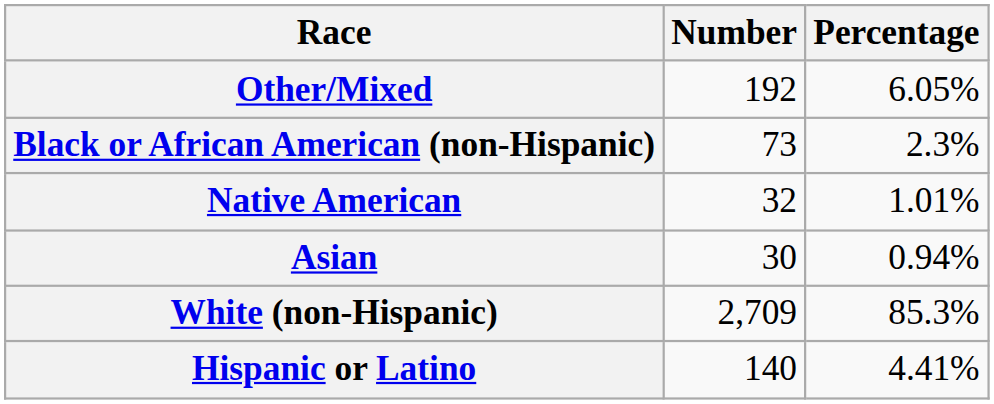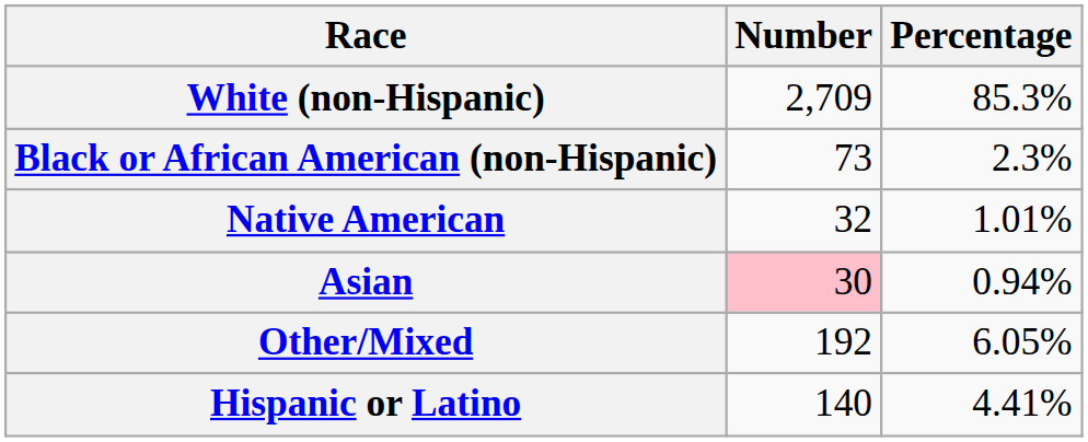 <table class="wikitable" style="text-align:right">
 <tr>
 <th scope="col">Race</th>
 <th scope="col">Number</th>
 <th scope="col">Percentage</th>
 </tr>
 <tr>
-<th scope="row"><a href='#'>Other/Mixed</a></th>
-<td>192</td>
-<td>6.05%</td>
+<th scope="row"><a href='#'>White</a> (non-Hispanic)</th>
+<td>2,709</td>
+<td>85.3%</td>
 </tr>
 <tr>
 <th scope="row"><a href='#'>Black or African American</a> (non-Hispanic)</th>
 <td>73</td>
 <td>2.3%</td>
 </tr>
 <tr>
 <th scope="row"><a href='#'>Native American</a></th>
 <td>32</td>
 <td>1.01%</td>
 </tr>
 <tr>
 <th scope="row"><a href='#'>Asian</a></th>
-<td>30</td>
+<td style="background: pink;">30</td>
 <td>0.94%</td>
 </tr>
 <tr>
-<th scope="row"><a href='#'>White</a> (non-Hispanic)</th>
-<td>2,709</td>
-<td>85.3%</td>
+<th scope="row"><a href='#'>Other/Mixed</a></th>
+<td>192</td>
+<td>6.05%</td>
 </tr>
 <tr>
 <th scope="row"><a href='#'>Hispanic</a> or <a href='#'>Latino</a></th>
 <td>140</td>
 <td>4.41%</td>
 </tr>
 </table>
